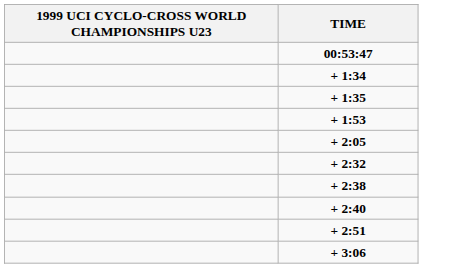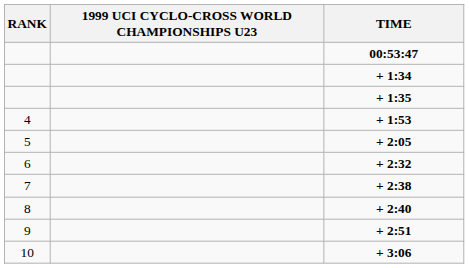 <table class="wikitable" style="font-size:95%;">
 <tr>
+<th>RANK</th>
 <th align="left" style="width: 20em">1999 UCI CYCLO-CROSS WORLD CHAMPIONSHIPS U23</th>
 <th align="left" style="width: 10em">TIME</th>
 </tr>
 <tr>
+<td align="center"></td>
 <td></td>
 <td align="center"><strong>00:53:47</strong></td>
 </tr>
 <tr>
+<td align="center"></td>
 <td></td>
 <td align="center"><strong>+ 1:34</strong></td>
 </tr>
 <tr>
+<td align="center"></td>
 <td></td>
 <td align="center"><strong>+ 1:35</strong></td>
 </tr>
 <tr>
+<td align="center">4</td>
 <td></td>
 <td align="center"><strong>+ 1:53</strong></td>
 </tr>
 <tr>
+<td align="center">5</td>
 <td></td>
 <td align="center"><strong>+ 2:05</strong></td>
 </tr>
 <tr>
+<td align="center">6</td>
 <td></td>
 <td align="center"><strong>+ 2:32</strong></td>
 </tr>
 <tr>
+<td align="center">7</td>
 <td></td>
 <td align="center"><strong>+ 2:38</strong></td>
 </tr>
 <tr>
+<td align="center">8</td>
 <td></td>
 <td align="center"><strong>+ 2:40</strong></td>
 </tr>
 <tr>
+<td align="center">9</td>
 <td></td>
 <td align="center"><strong>+ 2:51</strong></td>
 </tr>
 <tr>
+<td align="center">10</td>
 <td></td>
 <td align="center"><strong>+ 3:06</strong></td>
 </tr>
 </table>
